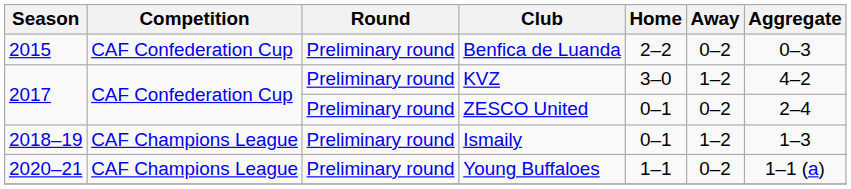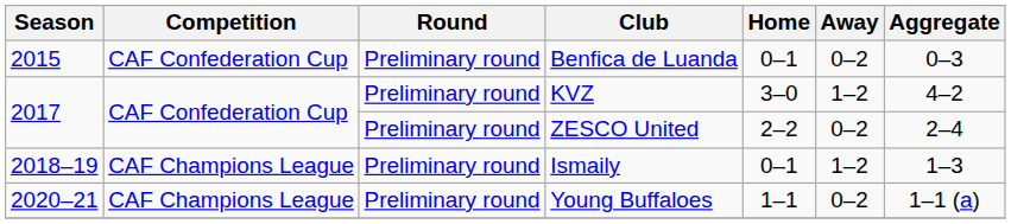 <table class="wikitable">
 <tr>
 <th>Season</th>
 <th>Competition</th>
 <th>Round</th>
 <th>Club</th>
 <th>Home</th>
 <th>Away</th>
 <th>Aggregate</th>
 </tr>
 <tr>
 <td style="background-color:"><a href='#'>2015</a></td>
 <td rowspan="1"><a href='#'>CAF Confederation Cup</a></td>
 <td style="background-color:"><a href='#'>Preliminary round</a></td>
 <td style="background-color:"> <a href='#'>Benfica de Luanda</a></td>
-<td style="background-color:" align="center">2–2</td>
+<td style="background-color:" align="center">0–1</td>
 <td style="background-color:" align="center">0–2</td>
 <td style="background-color:" align="center">0–3</td>
 </tr>
 <tr>
 <td rowspan="2"><a href='#'>2017</a></td>
 <td rowspan="2"><a href='#'>CAF Confederation Cup</a></td>
 <td style="background-color:"><a href='#'>Preliminary round</a></td>
 <td style="background-color:"> <a href='#'>KVZ</a></td>
 <td style="background-color:" align="center">3–0</td>
 <td style="background-color:" align="center">1–2</td>
 <td style="background-color:" align="center">4–2</td>
 </tr>
 <tr>
 <td style="background-color:"><a href='#'>Preliminary round</a></td>
 <td style="background-color:"> <a href='#'>ZESCO United </a></td>
-<td style="background-color:" align="center">0–1</td>
+<td style="background-color:" align="center">2–2</td>
 <td style="background-color:" align="center">0–2</td>
 <td style="background-color:" align="center">2–4</td>
 </tr>
 <tr>
 <td style="background-color:"><a href='#'>2018–19</a></td>
 <td rowspan="1"><a href='#'>CAF Champions League</a></td>
 <td style="background-color:"><a href='#'>Preliminary round</a></td>
 <td style="background-color:"> <a href='#'>Ismaily</a></td>
 <td style="background-color:" align="center">0–1</td>
 <td style="background-color:" align="center">1–2</td>
 <td style="background-color:" align="center">1–3</td>
 </tr>
 <tr>
 <td style="background-color:"><a href='#'>2020–21</a></td>
 <td rowspan="1"><a href='#'>CAF Champions League</a></td>
 <td style="background-color:"><a href='#'>Preliminary round</a></td>
 <td style="background-color:"> <a href='#'>Young Buffaloes</a></td>
 <td style="background-color:" align="center">1–1</td>
 <td style="background-color:" align="center">0–2</td>
 <td style="background-color:" align="center">1–1 (<a href='#'>a</a>)</td>
 </tr>
 <tr>
 </tr>
 </table>
